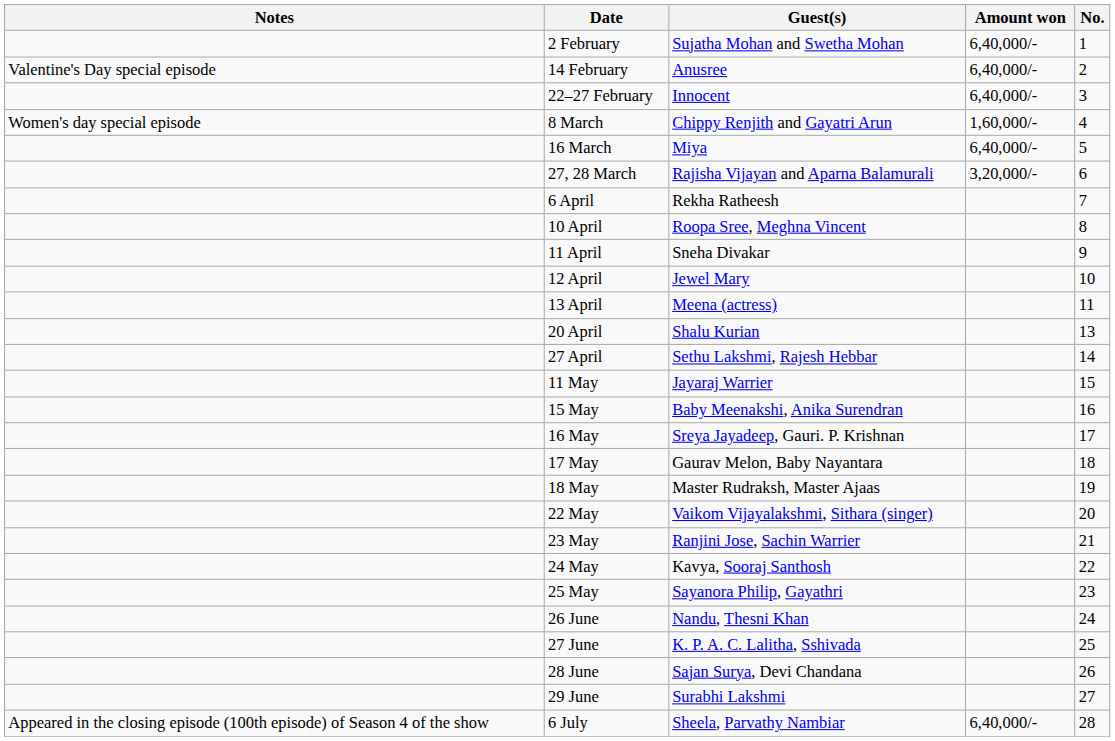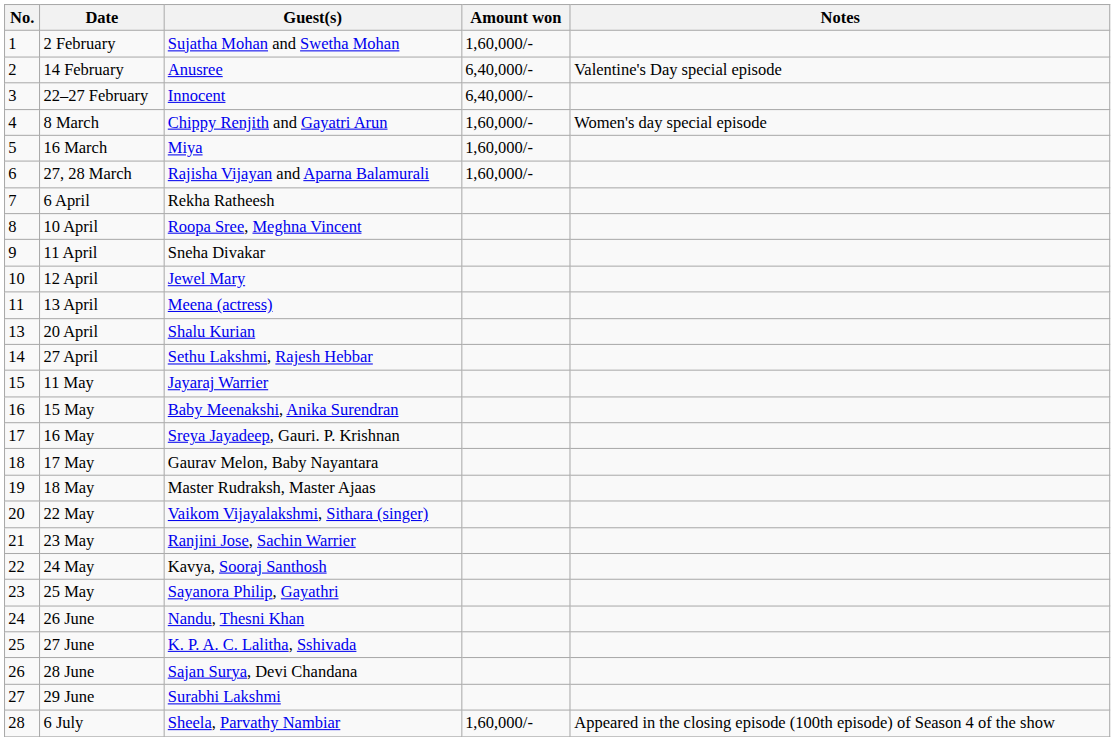 <table class="wikitable sortable" style="width:85%;">
 <tr>
-<th>Notes</th>
+<th>No.</th>
 <th>Date</th>
 <th>Guest(s)</th>
 <th>Amount won</th>
-<th>No.</th>
+<th>Notes</th>
 </tr>
 <tr>
-<td></td>
+<td>1</td>
 <td>2 February</td>
 <td><a href='#'>Sujatha Mohan</a> and <a href='#'>Swetha Mohan</a></td>
-<td>6,40,000/-</td>
-<td>1</td>
+<td>1,60,000/-</td>
+<td></td>
 </tr>
 <tr>
-<td>Valentine's Day special episode</td>
+<td>2</td>
 <td>14 February</td>
 <td><a href='#'>Anusree</a></td>
 <td>6,40,000/-</td>
-<td>2</td>
+<td>Valentine's Day special episode</td>
 </tr>
 <tr>
-<td></td>
+<td>3</td>
 <td>22–27 February</td>
 <td><a href='#'>Innocent</a></td>
 <td>6,40,000/-</td>
-<td>3</td>
+<td></td>
 </tr>
 <tr>
-<td>Women's day special episode</td>
+<td>4</td>
 <td>8 March</td>
 <td><a href='#'>Chippy Renjith</a> and <a href='#'>Gayatri Arun</a></td>
 <td>1,60,000/-</td>
-<td>4</td>
+<td>Women's day special episode</td>
 </tr>
 <tr>
-<td></td>
+<td>5</td>
 <td>16 March</td>
 <td><a href='#'>Miya</a></td>
-<td>6,40,000/-</td>
-<td>5</td>
+<td>1,60,000/-</td>
+<td></td>
 </tr>
 <tr>
-<td></td>
+<td>6</td>
 <td>27, 28 March</td>
 <td><a href='#'>Rajisha Vijayan</a> and <a href='#'>Aparna Balamurali</a></td>
-<td>3,20,000/-</td>
-<td>6</td>
+<td>1,60,000/-</td>
+<td></td>
 </tr>
 <tr>
-<td></td>
+<td>7</td>
 <td>6 April</td>
 <td>Rekha Ratheesh</td>
 <td></td>
-<td>7</td>
+<td></td>
 </tr>
 <tr>
-<td></td>
+<td>8</td>
 <td>10 April</td>
 <td><a href='#'>Roopa Sree</a>, <a href='#'>Meghna Vincent</a></td>
 <td></td>
-<td>8</td>
+<td></td>
 </tr>
 <tr>
-<td></td>
+<td>9</td>
 <td>11 April</td>
 <td>Sneha Divakar</td>
 <td></td>
-<td>9</td>
+<td></td>
 </tr>
 <tr>
-<td></td>
+<td>10</td>
 <td>12 April</td>
 <td><a href='#'>Jewel Mary</a></td>
 <td></td>
-<td>10</td>
+<td></td>
 </tr>
 <tr>
-<td></td>
+<td>11</td>
 <td>13 April</td>
 <td><a href='#'>Meena (actress)</a></td>
 <td></td>
-<td>11</td>
+<td></td>
 </tr>
 <tr>
-<td></td>
+<td>13</td>
 <td>20 April</td>
 <td><a href='#'>Shalu Kurian</a></td>
 <td></td>
-<td>13</td>
+<td></td>
 </tr>
 <tr>
-<td></td>
+<td>14</td>
 <td>27 April</td>
 <td><a href='#'>Sethu Lakshmi</a>, <a href='#'>Rajesh Hebbar</a></td>
 <td></td>
-<td>14</td>
+<td></td>
 </tr>
 <tr>
-<td></td>
+<td>15</td>
 <td>11 May</td>
 <td><a href='#'>Jayaraj Warrier</a></td>
 <td></td>
-<td>15</td>
+<td></td>
 </tr>
 <tr>
-<td></td>
+<td>16</td>
 <td>15 May</td>
 <td><a href='#'>Baby Meenakshi</a>, <a href='#'>Anika Surendran</a></td>
 <td></td>
-<td>16</td>
+<td></td>
 </tr>
 <tr>
-<td></td>
+<td>17</td>
 <td>16 May</td>
 <td><a href='#'>Sreya Jayadeep</a>, Gauri. P. Krishnan</td>
 <td></td>
-<td>17</td>
+<td></td>
 </tr>
 <tr>
-<td></td>
+<td>18</td>
 <td>17 May</td>
 <td>Gaurav Melon, Baby Nayantara</td>
 <td></td>
-<td>18</td>
+<td></td>
 </tr>
 <tr>
-<td></td>
+<td>19</td>
 <td>18 May</td>
 <td>Master Rudraksh, Master Ajaas</td>
 <td></td>
-<td>19</td>
+<td></td>
 </tr>
 <tr>
-<td></td>
+<td>20</td>
 <td>22 May</td>
 <td><a href='#'>Vaikom Vijayalakshmi</a>, <a href='#'>Sithara (singer)</a></td>
 <td></td>
-<td>20</td>
+<td></td>
 </tr>
 <tr>
-<td></td>
+<td>21</td>
 <td>23 May</td>
 <td><a href='#'>Ranjini Jose</a>, <a href='#'>Sachin Warrier</a></td>
 <td></td>
-<td>21</td>
+<td></td>
 </tr>
 <tr>
-<td></td>
+<td>22</td>
 <td>24 May</td>
 <td>Kavya, <a href='#'>Sooraj Santhosh</a></td>
 <td></td>
-<td>22</td>
+<td></td>
 </tr>
 <tr>
-<td></td>
+<td>23</td>
 <td>25 May</td>
 <td><a href='#'>Sayanora Philip</a>, <a href='#'>Gayathri</a></td>
 <td></td>
-<td>23</td>
+<td></td>
 </tr>
 <tr>
-<td></td>
+<td>24</td>
 <td>26 June</td>
 <td><a href='#'>Nandu</a>, <a href='#'>Thesni Khan</a></td>
 <td></td>
-<td>24</td>
+<td></td>
 </tr>
 <tr>
-<td></td>
+<td>25</td>
 <td>27 June</td>
 <td><a href='#'>K. P. A. C. Lalitha</a>, <a href='#'>Sshivada</a></td>
 <td></td>
-<td>25</td>
+<td></td>
 </tr>
 <tr>
-<td></td>
+<td>26</td>
 <td>28 June</td>
 <td><a href='#'>Sajan Surya</a>, Devi Chandana</td>
 <td></td>
-<td>26</td>
+<td></td>
 </tr>
 <tr>
-<td></td>
+<td>27</td>
 <td>29 June</td>
 <td><a href='#'>Surabhi Lakshmi</a></td>
 <td></td>
-<td>27</td>
+<td></td>
 </tr>
 <tr>
-<td>Appeared in the closing episode (100th episode) of Season 4 of the show</td>
+<td>28</td>
 <td>6 July</td>
 <td><a href='#'>Sheela</a>, <a href='#'>Parvathy Nambiar</a></td>
-<td>6,40,000/-</td>
-<td>28</td>
+<td>1,60,000/-</td>
+<td>Appeared in the closing episode (100th episode) of Season 4 of the show</td>
 </tr>
 </table>
